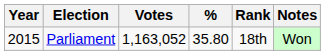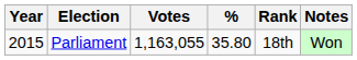 <table class="wikitable" style="text-align:center;">
 <tr>
 <th>Year</th>
 <th>Election</th>
 <th>Votes</th>
 <th>%</th>
 <th>Rank</th>
 <th>Notes</th>
 </tr>
 <tr>
 <td>2015</td>
 <td><a href='#'>Parliament</a></td>
-<td>1,163,052</td>
+<td>1,163,055</td>
 <td>35.80</td>
 <td>18th</td>
 <td style="background-color:#CCFFCC">Won</td>
 </tr>
 </table>
